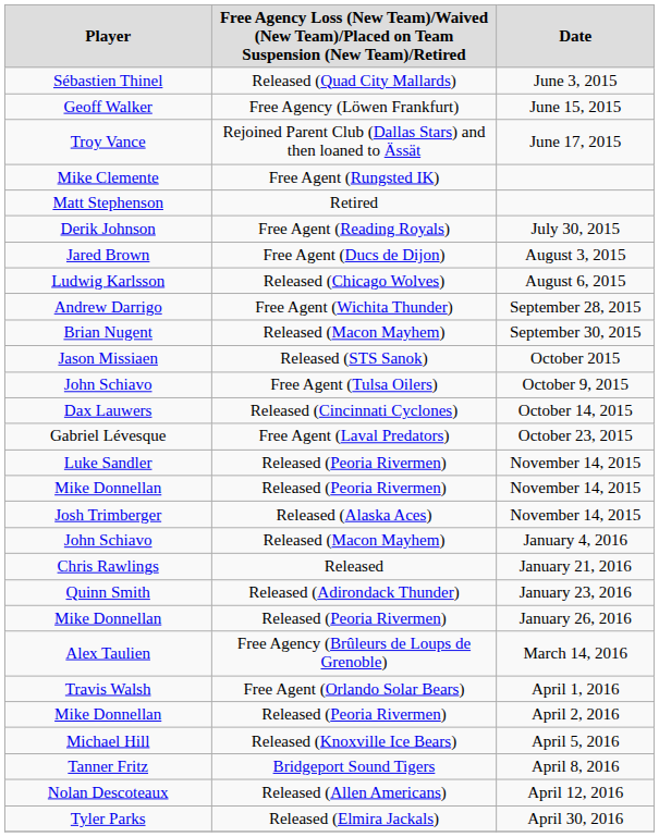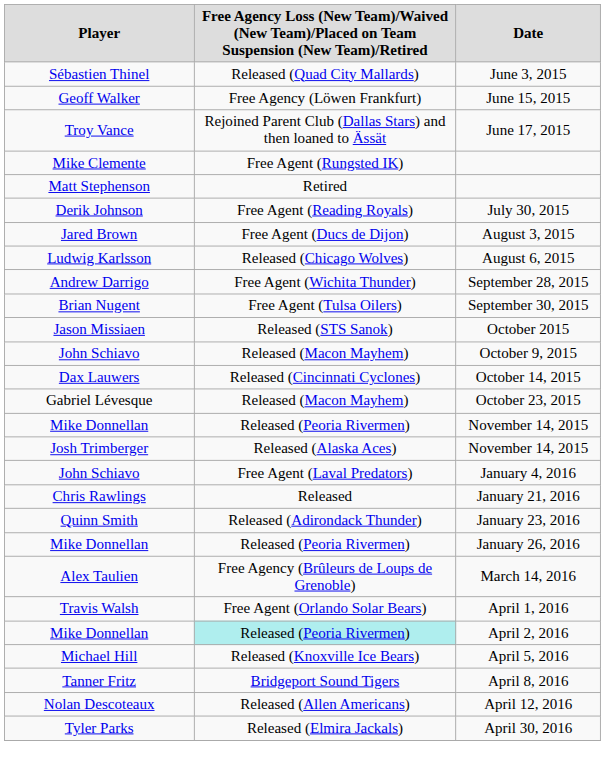 <table class="wikitable" style="text-align: center; width: 635px; height: 75px;">
 <tr align="center" bgcolor="#dddddd">
 <td><strong>Player</strong></td>
 <td><strong>Free Agency Loss (New Team)/Waived (New Team)/Placed on Team Suspension (New Team)/Retired</strong></td>
 <td><strong>Date</strong></td>
 </tr>
 <tr>
 <td style="width: 200px"><a href='#'>Sébastien Thinel</a></td>
 <td style="width: 280px">Released (<a href='#'>Quad City Mallards</a>)</td>
 <td style="width: 150px">June 3, 2015</td>
 </tr>
 <tr>
 <td style="width: 200px"><a href='#'>Geoff Walker</a></td>
 <td style="width: 280px">Free Agency (Löwen Frankfurt)</td>
 <td style="width: 150px">June 15, 2015</td>
 </tr>
 <tr>
 <td style="width: 200px"><a href='#'>Troy Vance</a></td>
 <td style="width: 280px">Rejoined Parent Club (<a href='#'>Dallas Stars</a>) and then loaned to <a href='#'>Ässät</a></td>
 <td style="width: 150px">June 17, 2015</td>
 </tr>
 <tr>
 <td style="width: 200px"><a href='#'>Mike Clemente</a></td>
 <td style="width: 280px">Free Agent (<a href='#'>Rungsted IK</a>)</td>
 <td style="width: 150px"></td>
 </tr>
 <tr>
 <td style="width: 200px"><a href='#'>Matt Stephenson</a></td>
 <td style="width: 280px">Retired</td>
 <td style="width: 150px"></td>
 </tr>
 <tr>
 <td style="width: 200px"><a href='#'>Derik Johnson</a></td>
 <td style="width: 280px">Free Agent (<a href='#'>Reading Royals</a>)</td>
 <td style="width: 150px">July 30, 2015</td>
 </tr>
 <tr>
 <td style="width: 200px"><a href='#'>Jared Brown</a></td>
 <td style="width: 280px">Free Agent (<a href='#'>Ducs de Dijon</a>)</td>
 <td style="width: 150px">August 3, 2015</td>
 </tr>
 <tr>
 <td style="width: 200px"><a href='#'>Ludwig Karlsson</a></td>
 <td style="width: 280px">Released (<a href='#'>Chicago Wolves</a>)</td>
 <td style="width: 150px">August 6, 2015</td>
 </tr>
 <tr>
 <td style="width: 200px"><a href='#'>Andrew Darrigo</a></td>
 <td style="width: 280px">Free Agent (<a href='#'>Wichita Thunder</a>)</td>
 <td style="width: 150px">September 28, 2015</td>
 </tr>
 <tr>
 <td style="width: 200px"><a href='#'>Brian Nugent</a></td>
-<td style="width: 280px">Released (<a href='#'>Macon Mayhem</a>)</td>
+<td style="width: 280px">Free Agent (<a href='#'>Tulsa Oilers</a>)</td>
 <td style="width: 150px">September 30, 2015</td>
 </tr>
 <tr>
 <td style="width: 200px"><a href='#'>Jason Missiaen</a></td>
 <td style="width: 280px">Released (<a href='#'>STS Sanok</a>)</td>
 <td style="width: 150px">October 2015</td>
 </tr>
 <tr>
 <td style="width: 200px"><a href='#'>John Schiavo</a></td>
-<td style="width: 280px">Free Agent (<a href='#'>Tulsa Oilers</a>)</td>
+<td style="width: 280px">Released (<a href='#'>Macon Mayhem</a>)</td>
 <td style="width: 150px">October 9, 2015</td>
 </tr>
 <tr>
 <td style="width: 200px"><a href='#'>Dax Lauwers</a></td>
 <td style="width: 280px">Released (<a href='#'>Cincinnati Cyclones</a>)</td>
 <td style="width: 150px">October 14, 2015</td>
 </tr>
 <tr>
 <td style="width: 200px">Gabriel Lévesque</td>
-<td style="width: 280px">Free Agent (<a href='#'>Laval Predators</a>)</td>
+<td style="width: 280px">Released (<a href='#'>Macon Mayhem</a>)</td>
 <td style="width: 150px">October 23, 2015</td>
-</tr>
-<tr>
-<td style="width: 200px"><a href='#'>Luke Sandler</a></td>
-<td style="width: 280px">Released (<a href='#'>Peoria Rivermen</a>)</td>
-<td style="width: 150px">November 14, 2015</td>
 </tr>
 <tr>
 <td style="width: 200px"><a href='#'>Mike Donnellan</a></td>
 <td style="width: 280px">Released (<a href='#'>Peoria Rivermen</a>)</td>
 <td style="width: 150px">November 14, 2015</td>
 </tr>
 <tr>
 <td style="width: 200px"><a href='#'>Josh Trimberger</a></td>
 <td style="width: 280px">Released (<a href='#'>Alaska Aces</a>)</td>
 <td style="width: 150px">November 14, 2015</td>
 </tr>
 <tr>
 <td style="width: 200px"><a href='#'>John Schiavo</a></td>
-<td style="width: 280px">Released (<a href='#'>Macon Mayhem</a>)</td>
+<td style="width: 280px">Free Agent (<a href='#'>Laval Predators</a>)</td>
 <td style="width: 150px">January 4, 2016</td>
 </tr>
 <tr>
 <td style="width: 200px"><a href='#'>Chris Rawlings</a></td>
 <td style="width: 280px">Released</td>
 <td style="width: 150px">January 21, 2016</td>
 </tr>
 <tr>
 <td style="width: 200px"><a href='#'>Quinn Smith</a></td>
 <td style="width: 280px">Released (<a href='#'>Adirondack Thunder</a>)</td>
 <td style="width: 150px">January 23, 2016</td>
 </tr>
 <tr>
 <td style="width: 200px"><a href='#'>Mike Donnellan</a></td>
 <td style="width: 280px">Released (<a href='#'>Peoria Rivermen</a>)</td>
 <td style="width: 150px">January 26, 2016</td>
 </tr>
 <tr>
 <td style="width: 200px"><a href='#'>Alex Taulien</a></td>
 <td style="width: 280px">Free Agency (<a href='#'>Brûleurs de Loups de Grenoble</a>)</td>
 <td style="width: 150px">March 14, 2016</td>
 </tr>
 <tr>
 <td style="width: 200px"><a href='#'>Travis Walsh</a></td>
 <td style="width: 280px">Free Agent (<a href='#'>Orlando Solar Bears</a>)</td>
 <td style="width: 150px">April 1, 2016</td>
 </tr>
 <tr>
 <td style="width: 200px"><a href='#'>Mike Donnellan</a></td>
-<td style="width: 280px">Released (<a href='#'>Peoria Rivermen</a>)</td>
+<td style="background: paleturquoise; width: 280px">Released (<a href='#'>Peoria Rivermen</a>)</td>
 <td style="width: 150px">April 2, 2016</td>
 </tr>
 <tr>
 <td style="width: 200px"><a href='#'>Michael Hill</a></td>
 <td style="width: 280px">Released (<a href='#'>Knoxville Ice Bears</a>)</td>
 <td style="width: 150px">April 5, 2016</td>
 </tr>
 <tr>
 <td style="width: 200px"><a href='#'>Tanner Fritz</a></td>
 <td style="width: 280px"><a href='#'>Bridgeport Sound Tigers</a></td>
 <td style="width: 150px">April 8, 2016</td>
 </tr>
 <tr>
 <td style="width: 200px"><a href='#'>Nolan Descoteaux</a></td>
 <td style="width: 280px">Released (<a href='#'>Allen Americans</a>)</td>
 <td style="width: 150px">April 12, 2016</td>
 </tr>
 <tr>
 <td style="width: 200px"><a href='#'>Tyler Parks</a></td>
 <td style="width: 280px">Released (<a href='#'>Elmira Jackals</a>)</td>
 <td style="width: 150px">April 30, 2016</td>
 </tr>
 <tr>
 </tr>
 </table>
